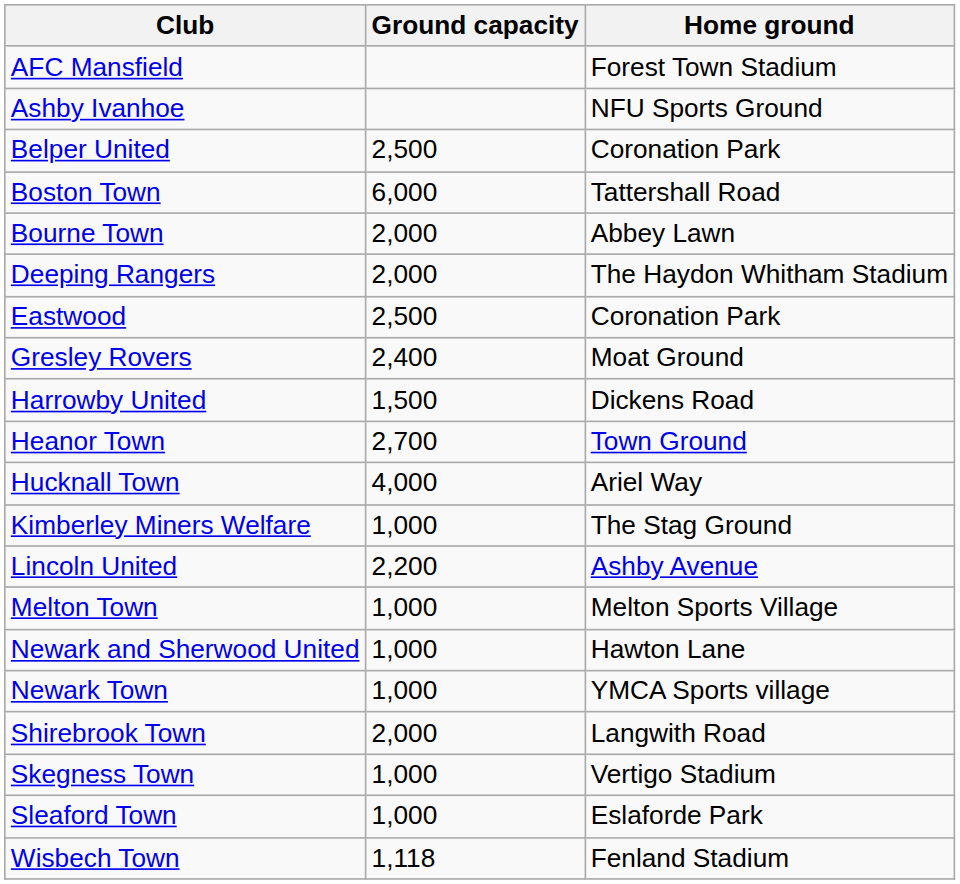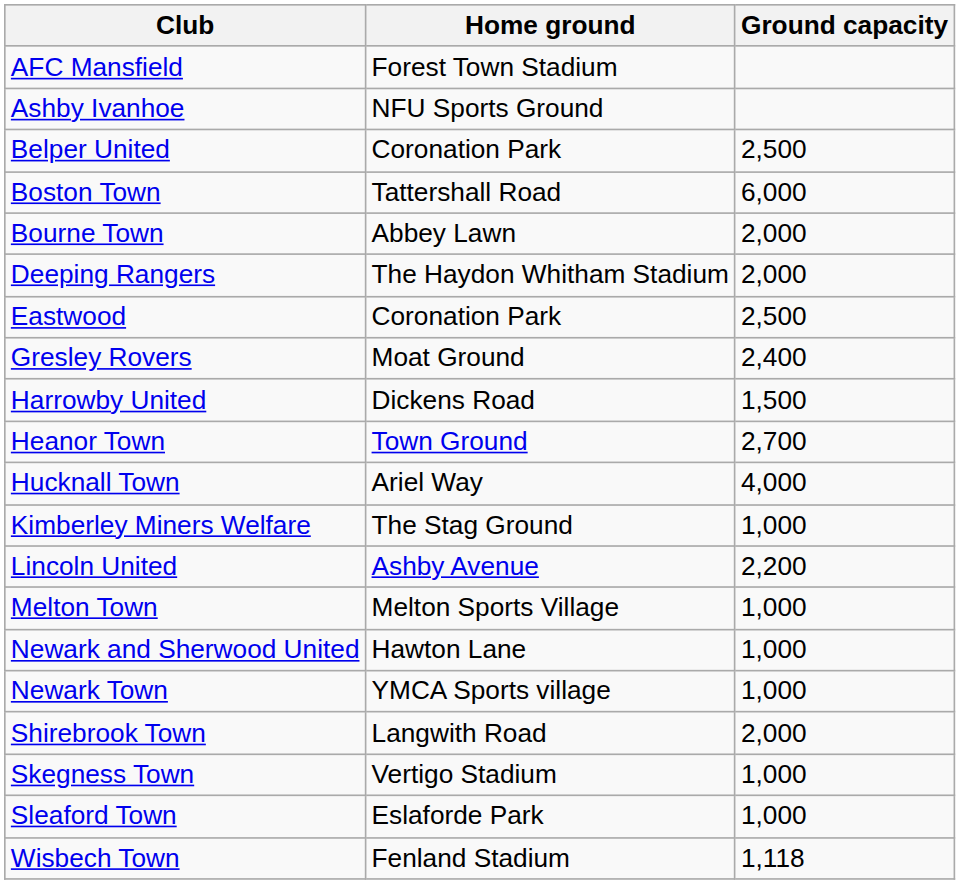 <table class="wikitable sortable">
 <tr>
 <th>Club</th>
+<th>Home ground</th>
 <th>Ground capacity</th>
-<th>Home ground</th>
 </tr>
 <tr>
 <td><a href='#'>AFC Mansfield</a></td>
+<td>Forest Town Stadium</td>
 <td></td>
-<td>Forest Town Stadium</td>
 </tr>
 <tr>
 <td><a href='#'>Ashby Ivanhoe</a></td>
+<td>NFU Sports Ground</td>
 <td></td>
-<td>NFU Sports Ground</td>
 </tr>
 <tr>
 <td><a href='#'>Belper United</a></td>
+<td>Coronation Park</td>
 <td>2,500</td>
-<td>Coronation Park</td>
 </tr>
 <tr>
 <td><a href='#'>Boston Town</a></td>
+<td>Tattershall Road</td>
 <td>6,000</td>
-<td>Tattershall Road</td>
 </tr>
 <tr>
 <td><a href='#'>Bourne Town</a></td>
+<td>Abbey Lawn</td>
 <td>2,000</td>
-<td>Abbey Lawn</td>
 </tr>
 <tr>
 <td><a href='#'>Deeping Rangers</a></td>
+<td>The Haydon Whitham Stadium</td>
 <td>2,000</td>
-<td>The Haydon Whitham Stadium</td>
 </tr>
 <tr>
 <td><a href='#'>Eastwood</a></td>
+<td>Coronation Park</td>
 <td>2,500</td>
-<td>Coronation Park</td>
 </tr>
 <tr>
 <td><a href='#'>Gresley Rovers</a></td>
+<td>Moat Ground</td>
 <td>2,400</td>
-<td>Moat Ground</td>
 </tr>
 <tr>
 <td><a href='#'>Harrowby United</a></td>
+<td>Dickens Road</td>
 <td>1,500</td>
-<td>Dickens Road</td>
 </tr>
 <tr>
 <td><a href='#'>Heanor Town</a></td>
+<td><a href='#'>Town Ground</a></td>
 <td>2,700</td>
-<td><a href='#'>Town Ground</a></td>
 </tr>
 <tr>
 <td><a href='#'>Hucknall Town</a></td>
+<td>Ariel Way</td>
 <td>4,000</td>
-<td>Ariel Way</td>
 </tr>
 <tr>
 <td><a href='#'>Kimberley Miners Welfare</a></td>
+<td>The Stag Ground</td>
 <td>1,000</td>
-<td>The Stag Ground</td>
 </tr>
 <tr>
 <td><a href='#'>Lincoln United</a></td>
+<td><a href='#'>Ashby Avenue</a></td>
 <td>2,200</td>
-<td><a href='#'>Ashby Avenue</a></td>
 </tr>
 <tr>
 <td><a href='#'>Melton Town</a></td>
+<td>Melton Sports Village</td>
 <td>1,000</td>
-<td>Melton Sports Village</td>
 </tr>
 <tr>
 <td><a href='#'>Newark and Sherwood United</a></td>
+<td>Hawton Lane</td>
 <td>1,000</td>
-<td>Hawton Lane</td>
 </tr>
 <tr>
 <td><a href='#'>Newark Town</a></td>
+<td>YMCA Sports village</td>
 <td>1,000</td>
-<td>YMCA Sports village</td>
 </tr>
 <tr>
 <td><a href='#'>Shirebrook Town</a></td>
+<td>Langwith Road</td>
 <td>2,000</td>
-<td>Langwith Road</td>
 </tr>
 <tr>
 <td><a href='#'>Skegness Town</a></td>
+<td>Vertigo Stadium</td>
 <td>1,000</td>
-<td>Vertigo Stadium</td>
 </tr>
 <tr>
 <td><a href='#'>Sleaford Town</a></td>
+<td>Eslaforde Park</td>
 <td>1,000</td>
-<td>Eslaforde Park</td>
 </tr>
 <tr>
 <td><a href='#'>Wisbech Town</a></td>
+<td>Fenland Stadium</td>
 <td>1,118</td>
-<td>Fenland Stadium</td>
 </tr>
 </table>
